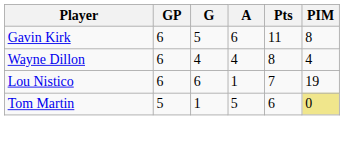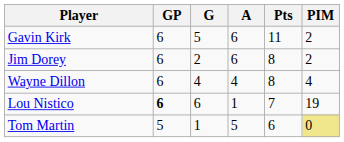 <table class="wikitable">
 <tr>
 <th bgcolor="#DDDDFF" width="40%">Player</th>
 <th bgcolor="#DDDDFF" width="10%">GP</th>
 <th bgcolor="#DDDDFF" width="10%">G</th>
 <th bgcolor="#DDDDFF" width="10%">A</th>
 <th bgcolor="#DDDDFF" width="10%">Pts</th>
 <th bgcolor="#DDDDFF" width="10%">PIM</th>
 </tr>
 <tr>
 <td><a href='#'>Gavin Kirk</a></td>
 <td>6</td>
 <td>5</td>
 <td>6</td>
 <td>11</td>
+<td>2</td>
+</tr>
+<tr>
+<td><a href='#'>Jim Dorey</a></td>
+<td>6</td>
+<td>2</td>
+<td>6</td>
 <td>8</td>
+<td>2</td>
 </tr>
 <tr>
 <td><a href='#'>Wayne Dillon</a></td>
 <td>6</td>
 <td>4</td>
 <td>4</td>
 <td>8</td>
 <td>4</td>
 </tr>
 <tr>
 <td><a href='#'>Lou Nistico</a></td>
-<td>6</td>
+<td><strong>6</strong></td>
 <td>6</td>
 <td>1</td>
 <td>7</td>
 <td>19</td>
 </tr>
 <tr>
 <td><a href='#'>Tom Martin</a></td>
 <td>5</td>
 <td>1</td>
 <td>5</td>
 <td>6</td>
 <td style="background: khaki;">0</td>
 </tr>
 </table>
